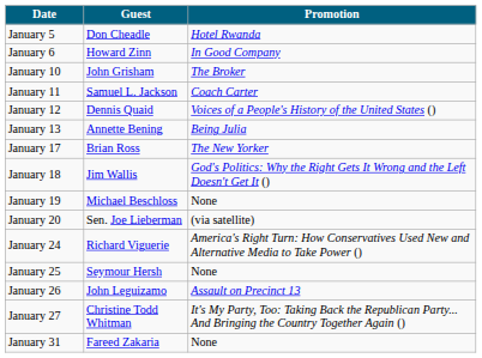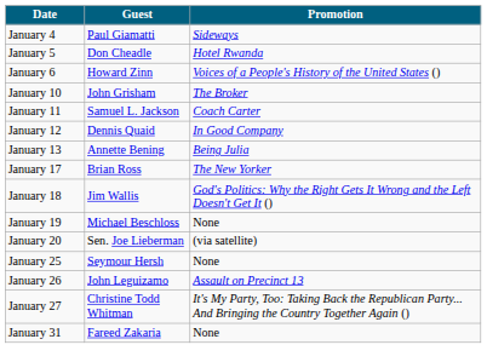 <table class="wikitable" width="100%">
 <tr bgcolor="#CCCCCC">
 <th width="15%" style="background:#006080; color:#FFFFFF">Date</th>
 <th width="20%" style="background:#006080; color:#FFFFFF">Guest</th>
 <th width="55%" style="background:#006080; color:#FFFFFF">Promotion</th>
+</tr>
+<tr>
+<td>January 4</td>
+<td><a href='#'>Paul Giamatti</a></td>
+<td><em><a href='#'>Sideways</a></em></td>
 </tr>
 <tr>
 <td>January 5</td>
 <td><a href='#'>Don Cheadle</a></td>
 <td><em><a href='#'>Hotel Rwanda</a></em></td>
 </tr>
 <tr>
 <td>January 6</td>
 <td><a href='#'>Howard Zinn</a></td>
-<td><em><a href='#'>In Good Company</a></em></td>
+<td><em><a href='#'>Voices of a People's History of the United States</a></em> ()</td>
 </tr>
 <tr>
 <td>January 10</td>
 <td><a href='#'>John Grisham</a></td>
 <td><em><a href='#'>The Broker</a></em></td>
 </tr>
 <tr>
 <td>January 11</td>
 <td><a href='#'>Samuel L. Jackson</a></td>
 <td><em><a href='#'>Coach Carter</a></em></td>
 </tr>
 <tr>
 <td>January 12</td>
 <td><a href='#'>Dennis Quaid</a></td>
-<td><em><a href='#'>Voices of a People's History of the United States</a></em> ()</td>
+<td><em><a href='#'>In Good Company</a></em></td>
 </tr>
 <tr>
 <td>January 13</td>
 <td><a href='#'>Annette Bening</a></td>
 <td><em><a href='#'>Being Julia</a></em></td>
 </tr>
 <tr>
 <td>January 17</td>
 <td><a href='#'>Brian Ross</a></td>
 <td><em><a href='#'>The New Yorker</a></em></td>
 </tr>
 <tr>
 <td>January 18</td>
 <td><a href='#'>Jim Wallis</a></td>
 <td><em><a href='#'>God's Politics: Why the Right Gets It Wrong and the Left Doesn't Get It</a></em> ()</td>
 </tr>
 <tr>
 <td>January 19</td>
 <td><a href='#'>Michael Beschloss</a></td>
 <td>None</td>
 </tr>
 <tr>
 <td>January 20</td>
 <td>Sen. <a href='#'>Joe Lieberman</a></td>
 <td>(via satellite)</td>
 </tr>
 <tr>
-<td>January 24</td>
-<td><a href='#'>Richard Viguerie</a></td>
-<td><em>America's Right Turn: How Conservatives Used New and Alternative Media to Take Power</em> ()</td>
-</tr>
-<tr>
 <td>January 25</td>
 <td><a href='#'>Seymour Hersh</a></td>
 <td>None</td>
 </tr>
 <tr>
 <td>January 26</td>
 <td><a href='#'>John Leguizamo</a></td>
 <td><em><a href='#'>Assault on Precinct 13</a></em></td>
 </tr>
 <tr>
 <td>January 27</td>
 <td><a href='#'>Christine Todd Whitman</a></td>
 <td><em>It's My Party, Too: Taking Back the Republican Party... And Bringing the Country Together Again</em> ()</td>
 </tr>
 <tr>
 <td>January 31</td>
 <td><a href='#'>Fareed Zakaria</a></td>
 <td>None</td>
 </tr>
 </table>
